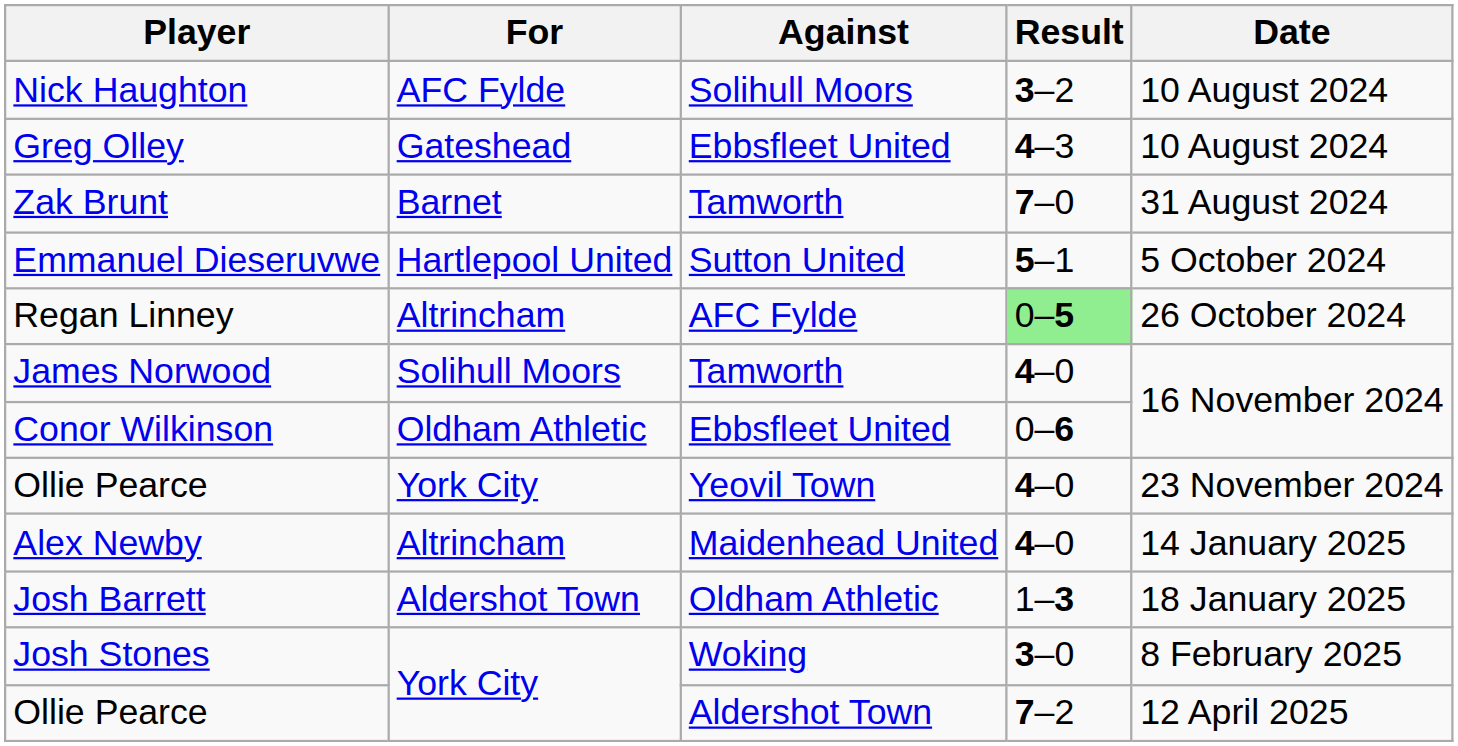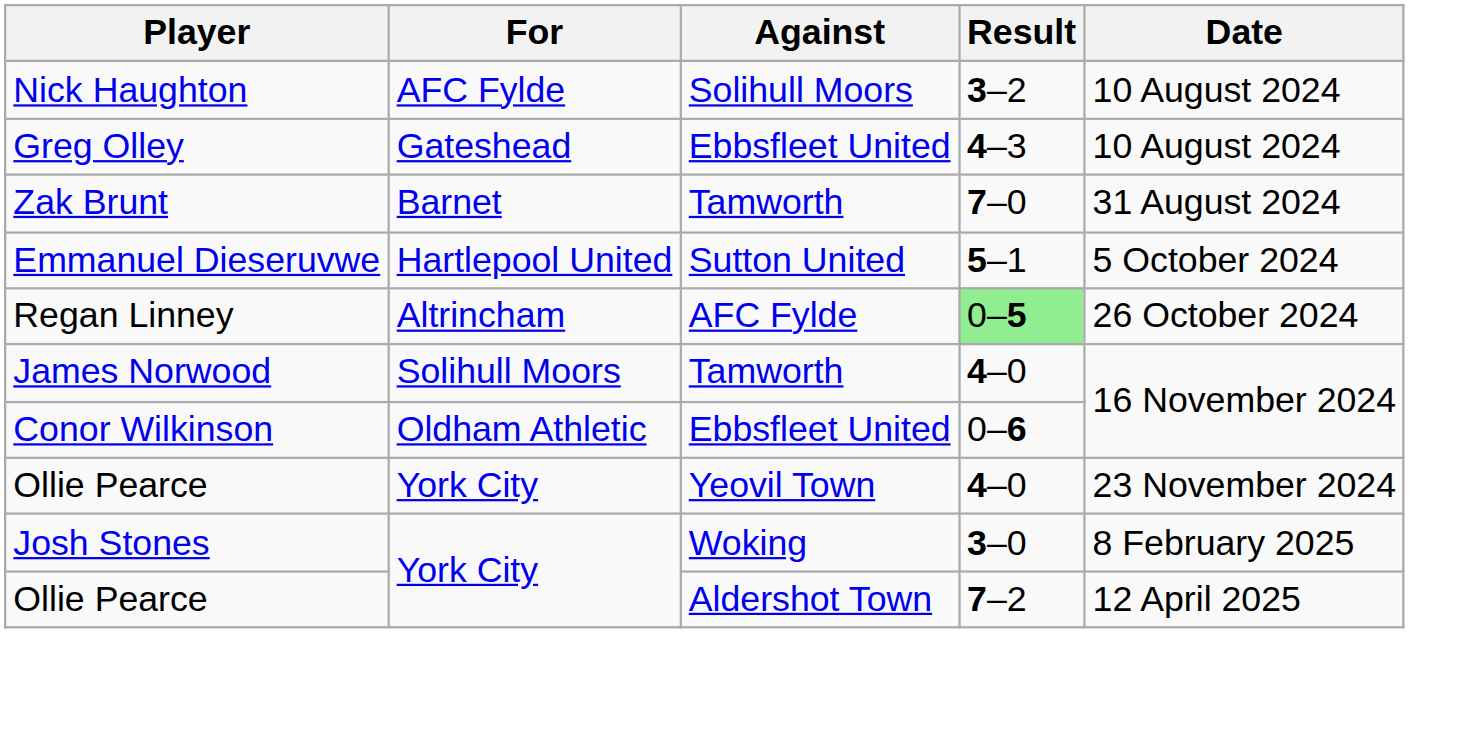 <table class="wikitable">
 <tr>
 <th>Player</th>
 <th>For</th>
 <th>Against</th>
 <th>Result</th>
 <th>Date</th>
 </tr>
 <tr>
 <td> <a href='#'>Nick Haughton</a></td>
 <td><a href='#'>AFC Fylde</a></td>
 <td><a href='#'>Solihull Moors</a></td>
 <td><strong>3</strong>–2</td>
 <td>10 August 2024</td>
 </tr>
 <tr>
 <td> <a href='#'>Greg Olley</a></td>
 <td><a href='#'>Gateshead</a></td>
 <td><a href='#'>Ebbsfleet United</a></td>
 <td><strong>4</strong>–3</td>
 <td>10 August 2024</td>
 </tr>
 <tr>
 <td> <a href='#'>Zak Brunt</a></td>
 <td><a href='#'>Barnet</a></td>
 <td><a href='#'>Tamworth</a></td>
 <td><strong>7</strong>–0</td>
 <td>31 August 2024</td>
 </tr>
 <tr>
 <td> <a href='#'>Emmanuel Dieseruvwe</a></td>
 <td><a href='#'>Hartlepool United</a></td>
 <td><a href='#'>Sutton United</a></td>
 <td><strong>5</strong>–1</td>
 <td>5 October 2024</td>
 </tr>
 <tr>
 <td> Regan Linney</td>
 <td><a href='#'>Altrincham</a></td>
 <td><a href='#'>AFC Fylde</a></td>
 <td style="background: lightgreen;">0–<strong>5</strong></td>
 <td>26 October 2024</td>
 </tr>
 <tr>
 <td> <a href='#'>James Norwood</a></td>
 <td><a href='#'>Solihull Moors</a></td>
 <td><a href='#'>Tamworth</a></td>
 <td><strong>4</strong>–0</td>
 <td rowspan="2">16 November 2024</td>
 </tr>
 <tr>
 <td> <a href='#'>Conor Wilkinson</a></td>
 <td><a href='#'>Oldham Athletic</a></td>
 <td><a href='#'>Ebbsfleet United</a></td>
 <td>0–<strong>6</strong></td>
 </tr>
 <tr>
 <td> Ollie Pearce</td>
 <td><a href='#'>York City</a></td>
 <td><a href='#'>Yeovil Town</a></td>
 <td><strong>4</strong>–0</td>
 <td>23 November 2024</td>
 </tr>
 <tr>
-<td> <a href='#'>Alex Newby</a></td>
-<td><a href='#'>Altrincham</a></td>
-<td><a href='#'>Maidenhead United</a></td>
-<td><strong>4</strong>–0</td>
-<td>14 January 2025</td>
-</tr>
-<tr>
-<td> <a href='#'>Josh Barrett</a></td>
-<td><a href='#'>Aldershot Town</a></td>
-<td><a href='#'>Oldham Athletic</a></td>
-<td>1–<strong>3</strong></td>
-<td>18 January 2025</td>
-</tr>
-<tr>
 <td> <a href='#'>Josh Stones</a></td>
 <td rowspan="2"><a href='#'>York City</a></td>
 <td><a href='#'>Woking</a></td>
 <td><strong>3</strong>–0</td>
 <td>8 February 2025</td>
 </tr>
 <tr>
 <td> Ollie Pearce</td>
 <td><a href='#'>Aldershot Town</a></td>
 <td><strong>7</strong>–2</td>
 <td>12 April 2025</td>
 </tr>
 </table>
